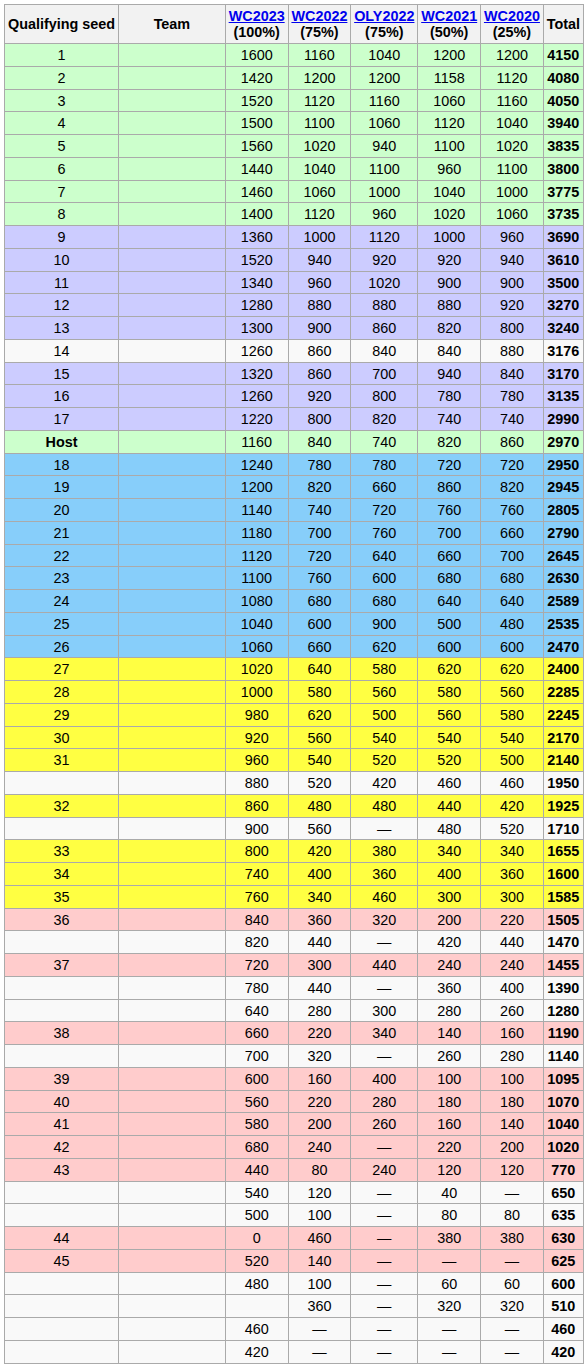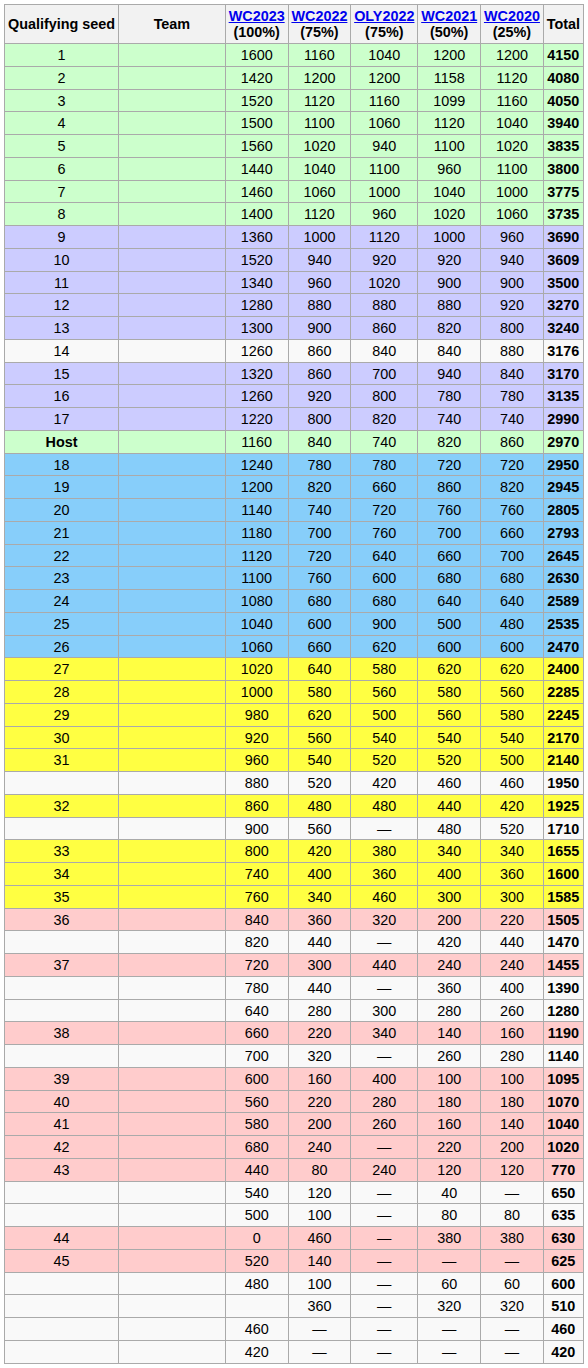 <table class="wikitable sortable" style="font-size:90%; text-align:center; margin: 1em auto 1em auto">
 <tr>
 <th>Qualifying seed</th>
 <th width=100>Team</th>
 <th><a href='#'>WC2023</a><br>(100%)</th>
 <th><a href='#'>WC2022</a><br>(75%)</th>
 <th><a href='#'>OLY2022</a><br>(75%)</th>
 <th><a href='#'>WC2021</a><br>(50%)</th>
 <th><a href='#'>WC2020</a><br>(25%)</th>
 <th>Total</th>
 </tr>
 <tr style="background: #ccffcc;">
 <td>1</td>
 <td align="left"></td>
 <td>1600</td>
 <td>1160</td>
 <td>1040</td>
 <td>1200</td>
 <td>1200</td>
 <td><strong>4150</strong></td>
 </tr>
 <tr style="background: #ccffcc;">
 <td>2</td>
 <td align="left"></td>
 <td>1420</td>
 <td>1200</td>
 <td>1200</td>
 <td>1158</td>
 <td>1120</td>
 <td><strong>4080</strong></td>
 </tr>
 <tr style="background: #ccffcc;">
 <td>3</td>
 <td align="left"></td>
 <td>1520</td>
 <td>1120</td>
 <td>1160</td>
-<td>1060</td>
+<td>1099</td>
 <td>1160</td>
 <td><strong>4050</strong></td>
 </tr>
 <tr style="background: #ccffcc;">
 <td>4</td>
 <td align="left"></td>
 <td>1500</td>
 <td>1100</td>
 <td>1060</td>
 <td>1120</td>
 <td>1040</td>
 <td><strong>3940</strong></td>
 </tr>
 <tr style="background: #ccffcc;">
 <td>5</td>
 <td align="left"></td>
 <td>1560</td>
 <td>1020</td>
 <td>940</td>
 <td>1100</td>
 <td>1020</td>
 <td><strong>3835</strong></td>
 </tr>
 <tr style="background: #ccffcc;">
 <td>6</td>
 <td align="left"></td>
 <td>1440</td>
 <td>1040</td>
 <td>1100</td>
 <td>960</td>
 <td>1100</td>
 <td><strong>3800</strong></td>
 </tr>
 <tr style="background: #ccffcc;">
 <td>7</td>
 <td align="left"></td>
 <td>1460</td>
 <td>1060</td>
 <td>1000</td>
 <td>1040</td>
 <td>1000</td>
 <td><strong>3775</strong></td>
 </tr>
 <tr style="background: #ccffcc;">
 <td>8</td>
 <td align="left"></td>
 <td>1400</td>
 <td>1120</td>
 <td>960</td>
 <td>1020</td>
 <td>1060</td>
 <td><strong>3735</strong></td>
 </tr>
 <tr style="background: #ccccff;">
 <td>9</td>
 <td align="left"></td>
 <td>1360</td>
 <td>1000</td>
 <td>1120</td>
 <td>1000</td>
 <td>960</td>
 <td><strong>3690</strong></td>
 </tr>
 <tr style="background: #ccccff;">
 <td>10</td>
 <td align="left"></td>
 <td>1520</td>
 <td>940</td>
 <td>920</td>
 <td>920</td>
 <td>940</td>
-<td><strong>3610</strong></td>
+<td><strong>3609</strong></td>
 </tr>
 <tr style="background: #ccccff;">
 <td>11</td>
 <td align="left"></td>
 <td>1340</td>
 <td>960</td>
 <td>1020</td>
 <td>900</td>
 <td>900</td>
 <td><strong>3500</strong></td>
 </tr>
 <tr style="background: #ccccff;">
 <td>12</td>
 <td align="left"></td>
 <td>1280</td>
 <td>880</td>
 <td>880</td>
 <td>880</td>
 <td>920</td>
 <td><strong>3270</strong></td>
 </tr>
 <tr style="background: #ccccff;">
 <td>13</td>
 <td align="left"></td>
 <td>1300</td>
 <td>900</td>
 <td>860</td>
 <td>820</td>
 <td>800</td>
 <td><strong>3240</strong></td>
 </tr>
 <tr>
 <td>14</td>
 <td align="left"></td>
 <td>1260</td>
 <td>860</td>
 <td>840</td>
 <td>840</td>
 <td>880</td>
 <td><strong>3176</strong></td>
 </tr>
 <tr style="background: #ccccff;">
 <td>15</td>
 <td align="left"></td>
 <td>1320</td>
 <td>860</td>
 <td>700</td>
 <td>940</td>
 <td>840</td>
 <td><strong>3170</strong></td>
 </tr>
 <tr style="background: #ccccff;">
 <td>16</td>
 <td align="left"></td>
 <td>1260</td>
 <td>920</td>
 <td>800</td>
 <td>780</td>
 <td>780</td>
 <td><strong>3135</strong></td>
 </tr>
 <tr style="background: #ccccff;">
 <td>17</td>
 <td align="left"></td>
 <td>1220</td>
 <td>800</td>
 <td>820</td>
 <td>740</td>
 <td>740</td>
 <td><strong>2990</strong></td>
 </tr>
 <tr style="background: #ccffcc;">
 <td><strong>Host</strong></td>
 <td align="left"></td>
 <td>1160</td>
 <td>840</td>
 <td>740</td>
 <td>820</td>
 <td>860</td>
 <td><strong>2970</strong></td>
 </tr>
 <tr style="background: #87cefa;">
 <td>18</td>
 <td align="left"></td>
 <td>1240</td>
 <td>780</td>
 <td>780</td>
 <td>720</td>
 <td>720</td>
 <td><strong>2950</strong></td>
 </tr>
 <tr style="background: #87cefa;">
 <td>19</td>
 <td align="left"></td>
 <td>1200</td>
 <td>820</td>
 <td>660</td>
 <td>860</td>
 <td>820</td>
 <td><strong>2945</strong></td>
 </tr>
 <tr style="background: #87cefa;">
 <td>20</td>
 <td align="left"></td>
 <td>1140</td>
 <td>740</td>
 <td>720</td>
 <td>760</td>
 <td>760</td>
 <td><strong>2805</strong></td>
 </tr>
 <tr style="background: #87cefa;">
 <td>21</td>
 <td align="left"></td>
 <td>1180</td>
 <td>700</td>
 <td>760</td>
 <td>700</td>
 <td>660</td>
-<td><strong>2790</strong></td>
+<td><strong>2793</strong></td>
 </tr>
 <tr style="background: #87cefa;">
 <td>22</td>
 <td align="left"></td>
 <td>1120</td>
 <td>720</td>
 <td>640</td>
 <td>660</td>
 <td>700</td>
 <td><strong>2645</strong></td>
 </tr>
 <tr style="background: #87cefa;">
 <td>23</td>
 <td align="left"></td>
 <td>1100</td>
 <td>760</td>
 <td>600</td>
 <td>680</td>
 <td>680</td>
 <td><strong>2630</strong></td>
 </tr>
 <tr style="background: #87cefa;">
 <td>24</td>
 <td align="left"></td>
 <td>1080</td>
 <td>680</td>
 <td>680</td>
 <td>640</td>
 <td>640</td>
 <td><strong>2589</strong></td>
 </tr>
 <tr style="background: #87cefa;">
 <td>25</td>
 <td align="left"></td>
 <td>1040</td>
 <td>600</td>
 <td>900</td>
 <td>500</td>
 <td>480</td>
 <td><strong>2535</strong></td>
 </tr>
 <tr style="background: #87cefa;">
 <td>26</td>
 <td align="left"></td>
 <td>1060</td>
 <td>660</td>
 <td>620</td>
 <td>600</td>
 <td>600</td>
 <td><strong>2470</strong></td>
 </tr>
 <tr style="background: #ffff42;">
 <td>27</td>
 <td align="left"></td>
 <td>1020</td>
 <td>640</td>
 <td>580</td>
 <td>620</td>
 <td>620</td>
 <td><strong>2400</strong></td>
 </tr>
 <tr style="background: #ffff42;">
 <td>28</td>
 <td align="left"></td>
 <td>1000</td>
 <td>580</td>
 <td>560</td>
 <td>580</td>
 <td>560</td>
 <td><strong>2285</strong></td>
 </tr>
 <tr style="background: #ffff42;">
 <td>29</td>
 <td align="left"></td>
 <td>980</td>
 <td>620</td>
 <td>500</td>
 <td>560</td>
 <td>580</td>
 <td><strong>2245</strong></td>
 </tr>
 <tr style="background: #ffff42;">
 <td>30</td>
 <td align="left"></td>
 <td>920</td>
 <td>560</td>
 <td>540</td>
 <td>540</td>
 <td>540</td>
 <td><strong>2170</strong></td>
 </tr>
 <tr style="background: #ffff42;">
 <td>31</td>
 <td align="left"></td>
 <td>960</td>
 <td>540</td>
 <td>520</td>
 <td>520</td>
 <td>500</td>
 <td><strong>2140</strong></td>
 </tr>
 <tr>
 <td></td>
 <td align="left"></td>
 <td>880</td>
 <td>520</td>
 <td>420</td>
 <td>460</td>
 <td>460</td>
 <td><strong>1950</strong></td>
 </tr>
 <tr style="background: #ffff42;">
 <td>32</td>
 <td align="left"></td>
 <td>860</td>
 <td>480</td>
 <td>480</td>
 <td>440</td>
 <td>420</td>
 <td><strong>1925</strong></td>
 </tr>
 <tr>
 <td></td>
 <td align="left"></td>
 <td>900</td>
 <td>560</td>
 <td>—</td>
 <td>480</td>
 <td>520</td>
 <td><strong>1710</strong></td>
 </tr>
 <tr style="background: #ffff42;">
 <td>33</td>
 <td align="left"></td>
 <td>800</td>
 <td>420</td>
 <td>380</td>
 <td>340</td>
 <td>340</td>
 <td><strong>1655</strong></td>
 </tr>
 <tr style="background: #ffff42;">
 <td>34</td>
 <td align="left"></td>
 <td>740</td>
 <td>400</td>
 <td>360</td>
 <td>400</td>
 <td>360</td>
 <td><strong>1600</strong></td>
 </tr>
 <tr style="background: #ffff42;">
 <td>35</td>
 <td align="left"></td>
 <td>760</td>
 <td>340</td>
 <td>460</td>
 <td>300</td>
 <td>300</td>
 <td><strong>1585</strong></td>
 </tr>
 <tr style="background: #ffcccc;">
 <td>36</td>
 <td align="left"></td>
 <td>840</td>
 <td>360</td>
 <td>320</td>
 <td>200</td>
 <td>220</td>
 <td><strong>1505</strong></td>
 </tr>
 <tr>
 <td></td>
 <td align="left"></td>
 <td>820</td>
 <td>440</td>
 <td>—</td>
 <td>420</td>
 <td>440</td>
 <td><strong>1470</strong></td>
 </tr>
 <tr style="background: #ffcccc;">
 <td>37</td>
 <td align="left"></td>
 <td>720</td>
 <td>300</td>
 <td>440</td>
 <td>240</td>
 <td>240</td>
 <td><strong>1455</strong></td>
 </tr>
 <tr>
 <td></td>
 <td align="left"></td>
 <td>780</td>
 <td>440</td>
 <td>—</td>
 <td>360</td>
 <td>400</td>
 <td><strong>1390</strong></td>
 </tr>
 <tr>
 <td></td>
 <td align="left"></td>
 <td>640</td>
 <td>280</td>
 <td>300</td>
 <td>280</td>
 <td>260</td>
 <td><strong>1280</strong></td>
 </tr>
 <tr style="background: #ffcccc;">
 <td>38</td>
 <td align="left"></td>
 <td>660</td>
 <td>220</td>
 <td>340</td>
 <td>140</td>
 <td>160</td>
 <td><strong>1190</strong></td>
 </tr>
 <tr>
 <td></td>
 <td align="left"></td>
 <td>700</td>
 <td>320</td>
 <td>—</td>
 <td>260</td>
 <td>280</td>
 <td><strong>1140</strong></td>
 </tr>
 <tr style="background: #ffcccc;">
 <td>39</td>
 <td align="left"></td>
 <td>600</td>
 <td>160</td>
 <td>400</td>
 <td>100</td>
 <td>100</td>
 <td><strong>1095</strong></td>
 </tr>
 <tr style="background: #ffcccc;">
 <td>40</td>
 <td align="left"></td>
 <td>560</td>
 <td>220</td>
 <td>280</td>
 <td>180</td>
 <td>180</td>
 <td><strong>1070</strong></td>
 </tr>
 <tr style="background: #ffcccc;">
 <td>41</td>
 <td align="left"></td>
 <td>580</td>
 <td>200</td>
 <td>260</td>
 <td>160</td>
 <td>140</td>
 <td><strong>1040</strong></td>
 </tr>
 <tr style="background: #ffcccc;">
 <td>42</td>
 <td align="left"></td>
 <td>680</td>
 <td>240</td>
 <td>—</td>
 <td>220</td>
 <td>200</td>
 <td><strong>1020</strong></td>
 </tr>
 <tr style="background: #ffcccc;">
 <td>43</td>
 <td align="left"></td>
 <td>440</td>
 <td>80</td>
 <td>240</td>
 <td>120</td>
 <td>120</td>
 <td><strong>770</strong></td>
 </tr>
 <tr>
 <td></td>
 <td align="left"></td>
 <td>540</td>
 <td>120</td>
 <td>—</td>
 <td>40</td>
 <td>—</td>
 <td><strong>650</strong></td>
 </tr>
 <tr>
 <td></td>
 <td align="left"></td>
 <td>500</td>
 <td>100</td>
 <td>—</td>
 <td>80</td>
 <td>80</td>
 <td><strong>635</strong></td>
 </tr>
 <tr style="background: #ffcccc;">
 <td>44</td>
 <td align="left"></td>
 <td>0</td>
 <td>460</td>
 <td>—</td>
 <td>380</td>
 <td>380</td>
 <td><strong>630</strong></td>
 </tr>
 <tr style="background: #ffcccc;">
 <td>45</td>
 <td align="left"></td>
 <td>520</td>
 <td>140</td>
 <td>—</td>
 <td>—</td>
 <td>—</td>
 <td><strong>625</strong></td>
 </tr>
 <tr>
 <td></td>
 <td align="left"></td>
 <td>480</td>
 <td>100</td>
 <td>—</td>
 <td>60</td>
 <td>60</td>
 <td><strong>600</strong></td>
 </tr>
 <tr>
 <td></td>
 <td align="left"></td>
 <td></td>
 <td>360</td>
 <td>—</td>
 <td>320</td>
 <td>320</td>
 <td><strong>510</strong></td>
 </tr>
 <tr>
 <td></td>
 <td align="left"></td>
 <td>460</td>
 <td>—</td>
 <td>—</td>
 <td>—</td>
 <td>—</td>
 <td><strong>460</strong></td>
 </tr>
 <tr>
 <td></td>
 <td align="left"></td>
 <td>420</td>
 <td>—</td>
 <td>—</td>
 <td>—</td>
 <td>—</td>
 <td><strong>420</strong></td>
 </tr>
 </table>
